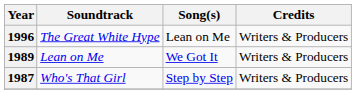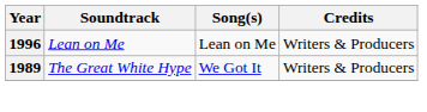 <table class="wikitable plainrowheaders sortable">
 <tr>
 <th scope="col">Year</th>
 <th scope="col">Soundtrack</th>
 <th scope="col">Song(s)</th>
 <th scope="col" class="unsortable">Credits</th>
 </tr>
 <tr>
 <th scope="row">1996</th>
-<td><em><a href='#'>The Great White Hype</a></em></td>
+<td><em><a href='#'>Lean on Me</a></em></td>
 <td>Lean on Me</td>
 <td>Writers & Producers</td>
 </tr>
 <tr>
 <th scope="row">1989</th>
-<td><em><a href='#'>Lean on Me</a></em></td>
+<td><em><a href='#'>The Great White Hype</a></em></td>
 <td><a href='#'>We Got It</a></td>
-<td>Writers & Producers</td>
-</tr>
-<tr>
-<th scope="row">1987</th>
-<td><em><a href='#'>Who's That Girl</a></em></td>
-<td><a href='#'>Step by Step</a></td>
 <td>Writers & Producers</td>
 </tr>
 <tr>
 </tr>
 </table>
